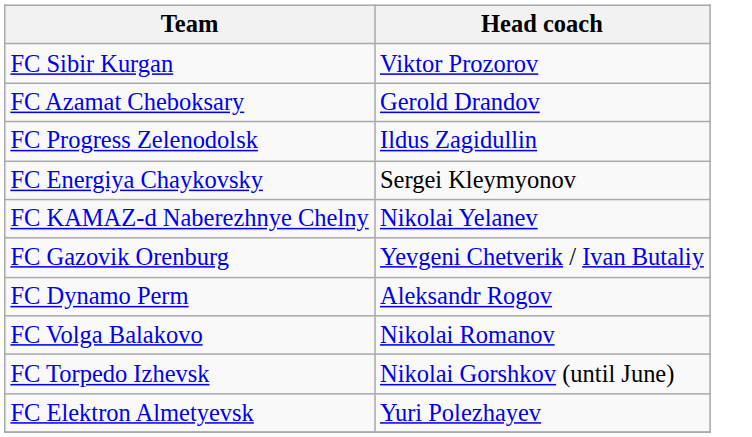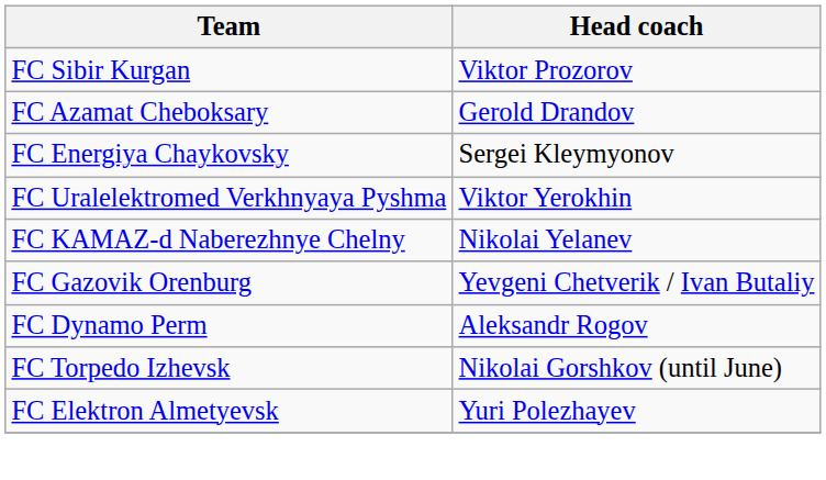 <table class="wikitable" style="float:left; margin-right:1em">
 <tr>
 <th>Team</th>
 <th>Head coach</th>
 </tr>
 <tr>
 <td><a href='#'>FC Sibir Kurgan</a></td>
 <td><a href='#'>Viktor Prozorov</a></td>
 </tr>
 <tr>
 <td><a href='#'>FC Azamat Cheboksary</a></td>
 <td><a href='#'>Gerold Drandov</a></td>
 </tr>
 <tr>
-<td><a href='#'>FC Progress Zelenodolsk</a></td>
-<td><a href='#'>Ildus Zagidullin</a></td>
+<td><a href='#'>FC Energiya Chaykovsky</a></td>
+<td>Sergei Kleymyonov</td>
 </tr>
 <tr>
-<td><a href='#'>FC Energiya Chaykovsky</a></td>
-<td>Sergei Kleymyonov</td>
+<td><a href='#'>FC Uralelektromed Verkhnyaya Pyshma</a></td>
+<td><a href='#'>Viktor Yerokhin</a></td>
 </tr>
 <tr>
 <td><a href='#'>FC KAMAZ-d Naberezhnye Chelny</a></td>
 <td><a href='#'>Nikolai Yelanev</a></td>
 </tr>
 <tr>
 <td><a href='#'>FC Gazovik Orenburg</a></td>
 <td><a href='#'>Yevgeni Chetverik</a> / <a href='#'>Ivan Butaliy</a></td>
 </tr>
 <tr>
 <td><a href='#'>FC Dynamo Perm</a></td>
 <td><a href='#'>Aleksandr Rogov</a></td>
 </tr>
 <tr>
-<td><a href='#'>FC Volga Balakovo</a></td>
-<td><a href='#'>Nikolai Romanov</a></td>
-</tr>
-<tr>
 <td><a href='#'>FC Torpedo Izhevsk</a></td>
 <td><a href='#'>Nikolai Gorshkov</a> (until June)</td>
 </tr>
 <tr>
 <td><a href='#'>FC Elektron Almetyevsk</a></td>
 <td><a href='#'>Yuri Polezhayev</a></td>
 </tr>
 <tr>
 </tr>
 </table>
